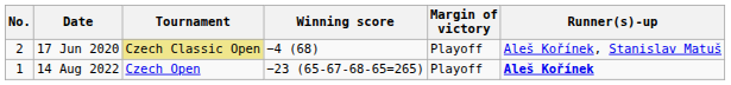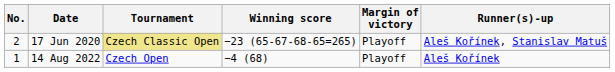 <table class="wikitable" style="font-size:95%;">
 <tr>
 <th>No.</th>
 <th>Date</th>
 <th>Tournament</th>
 <th>Winning score</th>
 <th>Margin of<br>victory</th>
 <th>Runner(s)-up</th>
 </tr>
 <tr>
 <td align=center>2</td>
 <td align=right>17 Jun 2020</td>
 <td style="background: khaki;">Czech Classic Open</td>
-<td>−4 (68)</td>
+<td>−23 (65-67-68-65=265)</td>
 <td>Playoff</td>
 <td> <a href='#'>Aleš Kořínek</a>,  <a href='#'>Stanislav Matuš</a></td>
 </tr>
 <tr>
 <td align=center>1</td>
 <td align=right>14 Aug 2022</td>
 <td><a href='#'>Czech Open</a></td>
-<td>−23 (65-67-68-65=265)</td>
+<td>−4 (68)</td>
 <td>Playoff</td>
-<td><strong> <a href='#'>Aleš Kořínek</a></strong></td>
+<td> <a href='#'>Aleš Kořínek</a></td>
 </tr>
 </table>
